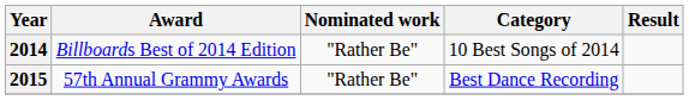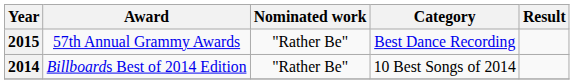 <table class="wikitable plainrowheaders" style="text-align:center;">
 <tr>
 <th>Year</th>
 <th>Award</th>
 <th>Nominated work</th>
 <th>Category</th>
 <th>Result</th>
 </tr>
 <tr>
+<th scope="row"  rowspan="1">2015</th>
+<td rowspan="1"><a href='#'>57th Annual Grammy Awards</a></td>
+<td>"Rather Be"</td>
+<td><a href='#'>Best Dance Recording</a></td>
+<td></td>
+</tr>
+<tr>
 <th scope="row" rowspan="1">2014</th>
 <td rowspan="1"><a href='#'><em>Billboard</em>s Best of 2014 Edition</a></td>
 <td>"Rather Be"</td>
 <td>10 Best Songs of 2014</td>
 <td></td>
 </tr>
 <tr>
-<th scope="row"  rowspan="1">2015</th>
-<td rowspan="1"><a href='#'>57th Annual Grammy Awards</a></td>
-<td>"Rather Be"</td>
-<td><a href='#'>Best Dance Recording</a></td>
-<td></td>
-</tr>
-<tr>
 </tr>
 </table>
